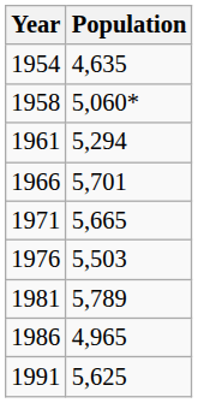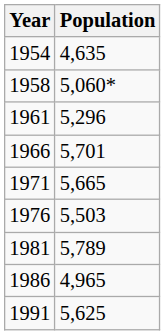 <table class="wikitable">
 <tr>
 <th>Year</th>
 <th>Population</th>
 </tr>
 <tr>
 <td>1954</td>
 <td>4,635</td>
 </tr>
 <tr>
 <td>1958</td>
 <td>5,060*</td>
 </tr>
 <tr>
 <td>1961</td>
-<td>5,294</td>
+<td>5,296</td>
 </tr>
 <tr>
 <td>1966</td>
 <td>5,701</td>
 </tr>
 <tr>
 <td>1971</td>
 <td>5,665</td>
 </tr>
 <tr>
 <td>1976</td>
 <td>5,503</td>
 </tr>
 <tr>
 <td>1981</td>
 <td>5,789</td>
 </tr>
 <tr>
 <td>1986</td>
 <td>4,965</td>
 </tr>
 <tr>
 <td>1991</td>
 <td>5,625</td>
 </tr>
 </table>
